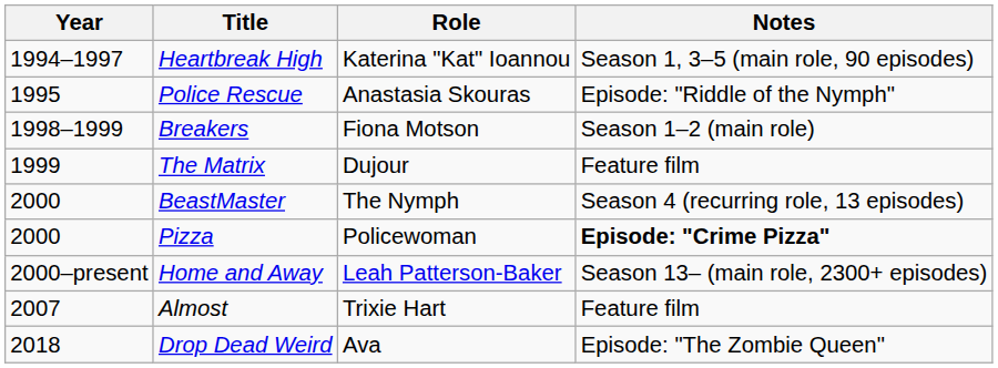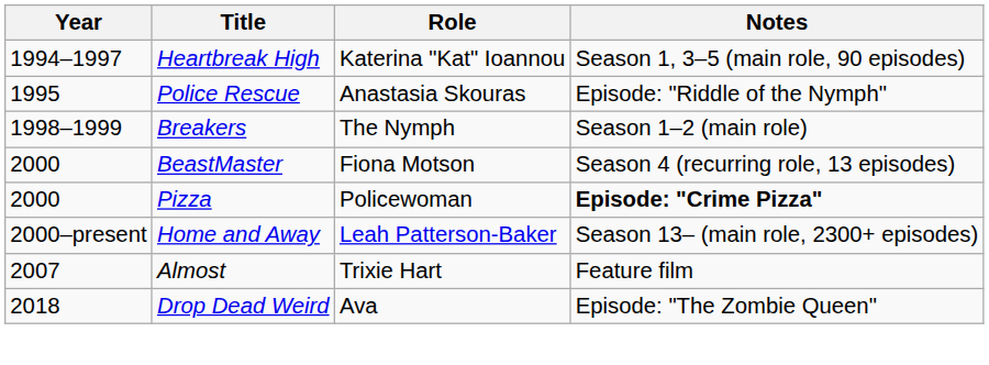 <table class="wikitable">
 <tr>
 <th>Year</th>
 <th>Title</th>
 <th>Role</th>
 <th>Notes</th>
 </tr>
 <tr>
 <td>1994–1997</td>
 <td><em><a href='#'>Heartbreak High</a></em></td>
 <td>Katerina "Kat" Ioannou</td>
 <td>Season 1, 3–5 (main role, 90 episodes)</td>
 </tr>
 <tr>
 <td>1995</td>
 <td><em><a href='#'>Police Rescue</a></em></td>
 <td>Anastasia Skouras</td>
 <td>Episode: "Riddle of the Nymph"</td>
 </tr>
 <tr>
 <td>1998–1999</td>
 <td><em><a href='#'>Breakers</a></em></td>
-<td>Fiona Motson</td>
+<td>The Nymph</td>
 <td>Season 1–2 (main role)</td>
-</tr>
-<tr>
-<td>1999</td>
-<td><em><a href='#'>The Matrix</a></em></td>
-<td>Dujour</td>
-<td>Feature film</td>
 </tr>
 <tr>
 <td>2000</td>
 <td><em><a href='#'>BeastMaster</a></em></td>
-<td>The Nymph</td>
+<td>Fiona Motson</td>
 <td>Season 4 (recurring role, 13 episodes)</td>
 </tr>
 <tr>
 <td>2000</td>
 <td><em><a href='#'>Pizza</a></em></td>
 <td>Policewoman</td>
 <td><strong>Episode: "Crime Pizza"</strong></td>
 </tr>
 <tr>
 <td>2000–present</td>
 <td><em><a href='#'>Home and Away</a></em></td>
 <td><a href='#'>Leah Patterson-Baker</a></td>
 <td>Season 13– (main role, 2300+ episodes)</td>
 </tr>
 <tr>
 <td>2007</td>
 <td><em>Almost</em></td>
 <td>Trixie Hart</td>
 <td>Feature film</td>
 </tr>
 <tr>
 <td>2018</td>
 <td><em><a href='#'>Drop Dead Weird</a></em></td>
 <td>Ava</td>
 <td>Episode: "The Zombie Queen"</td>
 </tr>
 </table>
